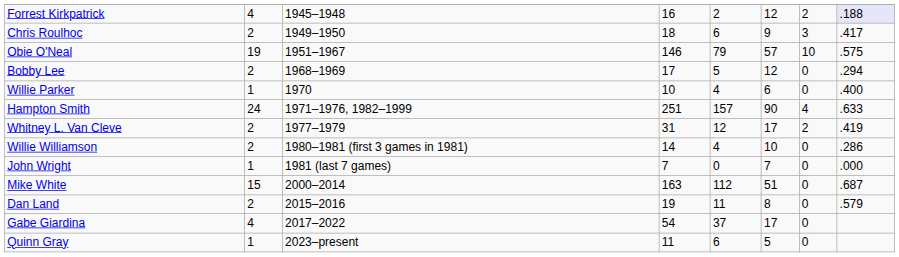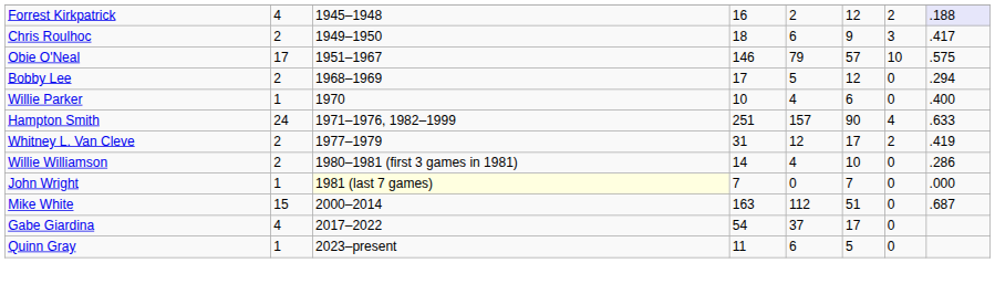 <table class="wikitable" style="width:75%;">
 <tr>
 </tr>
 <tr>
 <td><a href='#'>Forrest Kirkpatrick</a></td>
 <td>4</td>
 <td>1945–1948</td>
 <td>16</td>
 <td>2</td>
 <td>12</td>
 <td>2</td>
 <td style="background: lavender;">.188</td>
 </tr>
 <tr>
 <td><a href='#'>Chris Roulhoc</a></td>
 <td>2</td>
 <td>1949–1950</td>
 <td>18</td>
 <td>6</td>
 <td>9</td>
 <td>3</td>
 <td>.417</td>
 </tr>
 <tr>
 <td><a href='#'>Obie O'Neal</a></td>
-<td>19</td>
+<td>17</td>
 <td>1951–1967</td>
 <td>146</td>
 <td>79</td>
 <td>57</td>
 <td>10</td>
 <td>.575</td>
 </tr>
 <tr>
 <td><a href='#'>Bobby Lee</a></td>
 <td>2</td>
 <td>1968–1969</td>
 <td>17</td>
 <td>5</td>
 <td>12</td>
 <td>0</td>
 <td>.294</td>
 </tr>
 <tr>
 <td><a href='#'>Willie Parker</a></td>
 <td>1</td>
 <td>1970</td>
 <td>10</td>
 <td>4</td>
 <td>6</td>
 <td>0</td>
 <td>.400</td>
 </tr>
 <tr>
 <td><a href='#'>Hampton Smith</a></td>
 <td>24</td>
 <td>1971–1976, 1982–1999</td>
 <td>251</td>
 <td>157</td>
 <td>90</td>
 <td>4</td>
 <td>.633</td>
 </tr>
 <tr>
 <td><a href='#'>Whitney L. Van Cleve</a></td>
 <td>2</td>
 <td>1977–1979</td>
 <td>31</td>
 <td>12</td>
 <td>17</td>
 <td>2</td>
 <td>.419</td>
 </tr>
 <tr>
 <td><a href='#'>Willie Williamson</a></td>
 <td>2</td>
 <td>1980–1981 (first 3 games in 1981)</td>
 <td>14</td>
 <td>4</td>
 <td>10</td>
 <td>0</td>
 <td>.286</td>
 </tr>
 <tr>
 <td><a href='#'>John Wright</a></td>
 <td>1</td>
-<td>1981 (last 7 games)</td>
+<td style="background: lightyellow;">1981 (last 7 games)</td>
 <td>7</td>
 <td>0</td>
 <td>7</td>
 <td>0</td>
 <td>.000</td>
 </tr>
 <tr>
 <td><a href='#'>Mike White</a></td>
 <td>15</td>
 <td>2000–2014</td>
 <td>163</td>
 <td>112</td>
 <td>51</td>
 <td>0</td>
 <td>.687</td>
-</tr>
-<tr>
-<td><a href='#'>Dan Land</a></td>
-<td>2</td>
-<td>2015–2016</td>
-<td>19</td>
-<td>11</td>
-<td>8</td>
-<td>0</td>
-<td>.579</td>
 </tr>
 <tr>
 <td><a href='#'>Gabe Giardina</a></td>
 <td>4</td>
 <td>2017–2022</td>
 <td>54</td>
 <td>37</td>
 <td>17</td>
 <td>0</td>
 <td></td>
 </tr>
 <tr>
 <td><a href='#'>Quinn Gray</a></td>
 <td>1</td>
 <td>2023–present</td>
 <td>11</td>
 <td>6</td>
 <td>5</td>
 <td>0</td>
 <td></td>
 </tr>
 </table>
